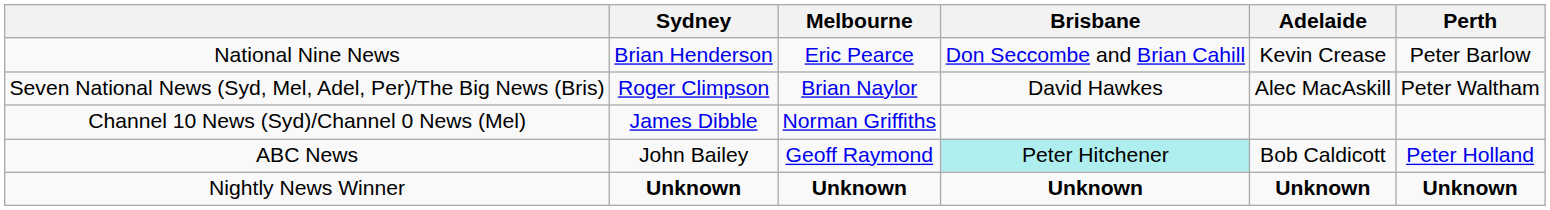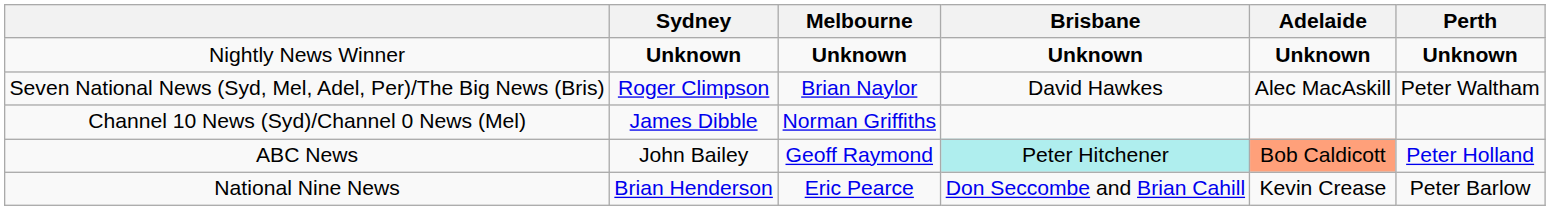 <table class="wikitable">
 <tr>
 <th></th>
 <th>Sydney</th>
 <th>Melbourne</th>
 <th>Brisbane</th>
 <th>Adelaide</th>
 <th>Perth</th>
 </tr>
 <tr style="text-align:center">
-<td>National Nine News</td>
-<td><a href='#'>Brian Henderson</a></td>
-<td><a href='#'>Eric Pearce</a></td>
-<td><a href='#'>Don Seccombe</a> and <a href='#'>Brian Cahill</a></td>
-<td>Kevin Crease</td>
-<td>Peter Barlow</td>
+<td>Nightly News Winner</td>
+<td><strong>Unknown</strong></td>
+<td><strong>Unknown</strong></td>
+<td><strong>Unknown</strong></td>
+<td><strong>Unknown</strong></td>
+<td><strong>Unknown</strong></td>
 </tr>
 <tr style="text-align:center">
 <td>Seven National News (Syd, Mel, Adel, Per)/The Big News (Bris)</td>
 <td><a href='#'>Roger Climpson</a></td>
 <td><a href='#'>Brian Naylor</a></td>
 <td>David Hawkes</td>
 <td>Alec MacAskill</td>
 <td>Peter Waltham</td>
 </tr>
 <tr style="text-align:center">
 <td>Channel 10 News (Syd)/Channel 0 News (Mel)</td>
 <td><a href='#'>James Dibble</a></td>
 <td><a href='#'>Norman Griffiths</a></td>
 <td></td>
 <td></td>
 <td></td>
 </tr>
 <tr style="text-align:center">
 <td>ABC News</td>
 <td>John Bailey</td>
 <td><a href='#'>Geoff Raymond</a></td>
 <td style="background: paleturquoise;">Peter Hitchener</td>
-<td>Bob Caldicott</td>
+<td style="background: lightsalmon;">Bob Caldicott</td>
 <td><a href='#'>Peter Holland</a></td>
 </tr>
 <tr style="text-align:center">
-<td>Nightly News Winner</td>
-<td><strong>Unknown</strong></td>
-<td><strong>Unknown</strong></td>
-<td><strong>Unknown</strong></td>
-<td><strong>Unknown</strong></td>
-<td><strong>Unknown</strong></td>
+<td>National Nine News</td>
+<td><a href='#'>Brian Henderson</a></td>
+<td><a href='#'>Eric Pearce</a></td>
+<td><a href='#'>Don Seccombe</a> and <a href='#'>Brian Cahill</a></td>
+<td>Kevin Crease</td>
+<td>Peter Barlow</td>
 </tr>
 </table>
